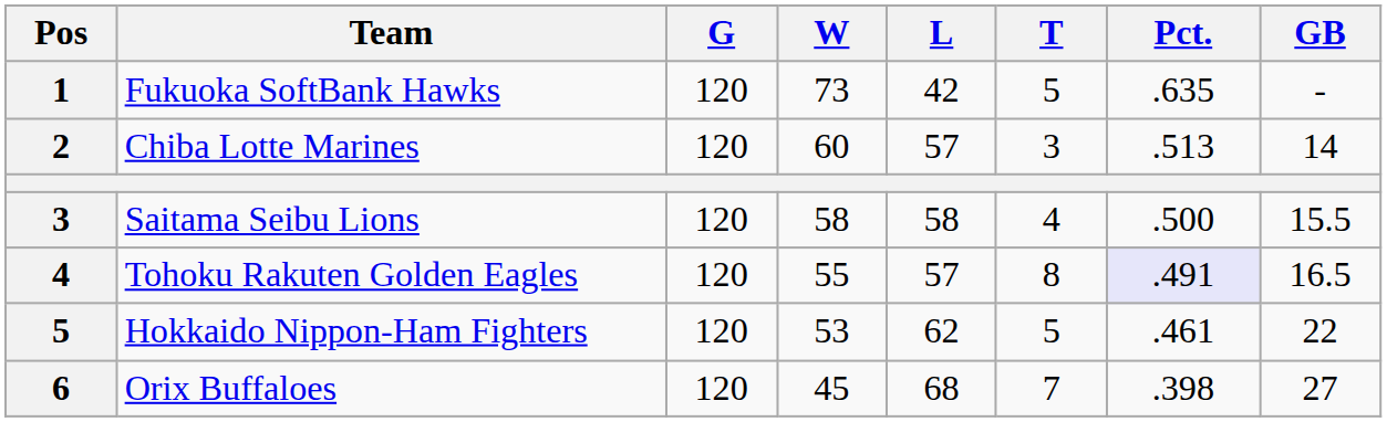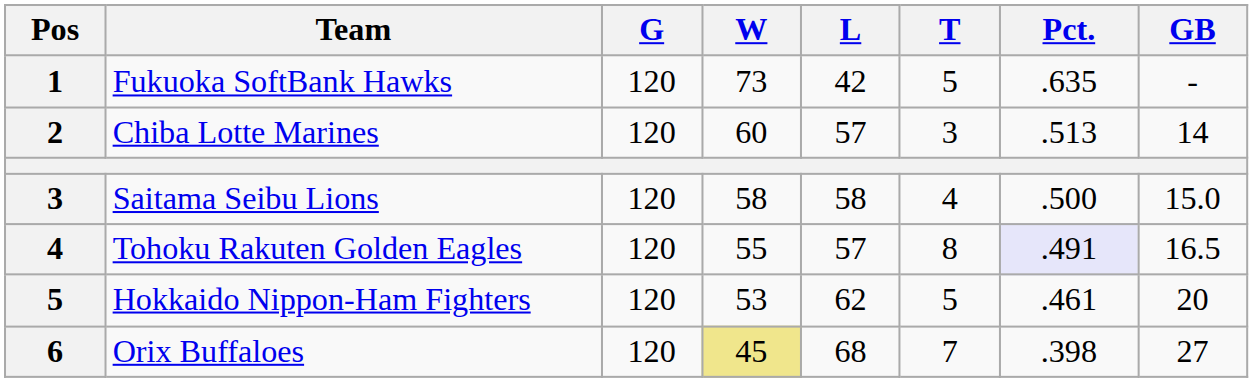 <table class="wikitable plainrowheaders" width="70%" style="text-align:center;">
 <tr>
 <th scope="col" width="5%">Pos</th>
 <th scope="col" width="25%">Team</th>
 <th scope="col" width="5%"><a href='#'>G</a></th>
 <th scope="col" width="5%"><a href='#'>W</a></th>
 <th scope="col" width="5%"><a href='#'>L</a></th>
 <th scope="col" width="5%"><a href='#'>T</a></th>
 <th scope="col" width="7%"><a href='#'>Pct.</a></th>
 <th scope="col" width="5%"><a href='#'>GB</a></th>
 </tr>
 <tr>
 <th>1</th>
 <td style="text-align:left;"><a href='#'>Fukuoka SoftBank Hawks</a></td>
 <td>120</td>
 <td>73</td>
 <td>42</td>
 <td>5</td>
 <td>.635</td>
 <td>-</td>
 </tr>
 <tr>
 <th>2</th>
 <td style="text-align:left;"><a href='#'>Chiba Lotte Marines</a></td>
 <td>120</td>
 <td>60</td>
 <td>57</td>
 <td>3</td>
 <td>.513</td>
 <td>14</td>
 </tr>
 <tr>
 <th colspan="10"></th>
 </tr>
 <tr>
 <th>3</th>
 <td style="text-align:left;"><a href='#'>Saitama Seibu Lions</a></td>
 <td>120</td>
 <td>58</td>
 <td>58</td>
 <td>4</td>
 <td>.500</td>
-<td>15.5</td>
+<td>15.0</td>
 </tr>
 <tr>
 <th>4</th>
 <td style="text-align:left;"><a href='#'>Tohoku Rakuten Golden Eagles</a></td>
 <td>120</td>
 <td>55</td>
 <td>57</td>
 <td>8</td>
 <td style="background: lavender;">.491</td>
 <td>16.5</td>
 </tr>
 <tr>
 <th>5</th>
 <td style="text-align:left;"><a href='#'>Hokkaido Nippon-Ham Fighters</a></td>
 <td>120</td>
 <td>53</td>
 <td>62</td>
 <td>5</td>
 <td>.461</td>
-<td>22</td>
+<td>20</td>
 </tr>
 <tr>
 <th>6</th>
 <td style="text-align:left;"><a href='#'>Orix Buffaloes</a></td>
 <td>120</td>
-<td>45</td>
+<td style="background: khaki;">45</td>
 <td>68</td>
 <td>7</td>
 <td>.398</td>
 <td>27</td>
 </tr>
 </table>
